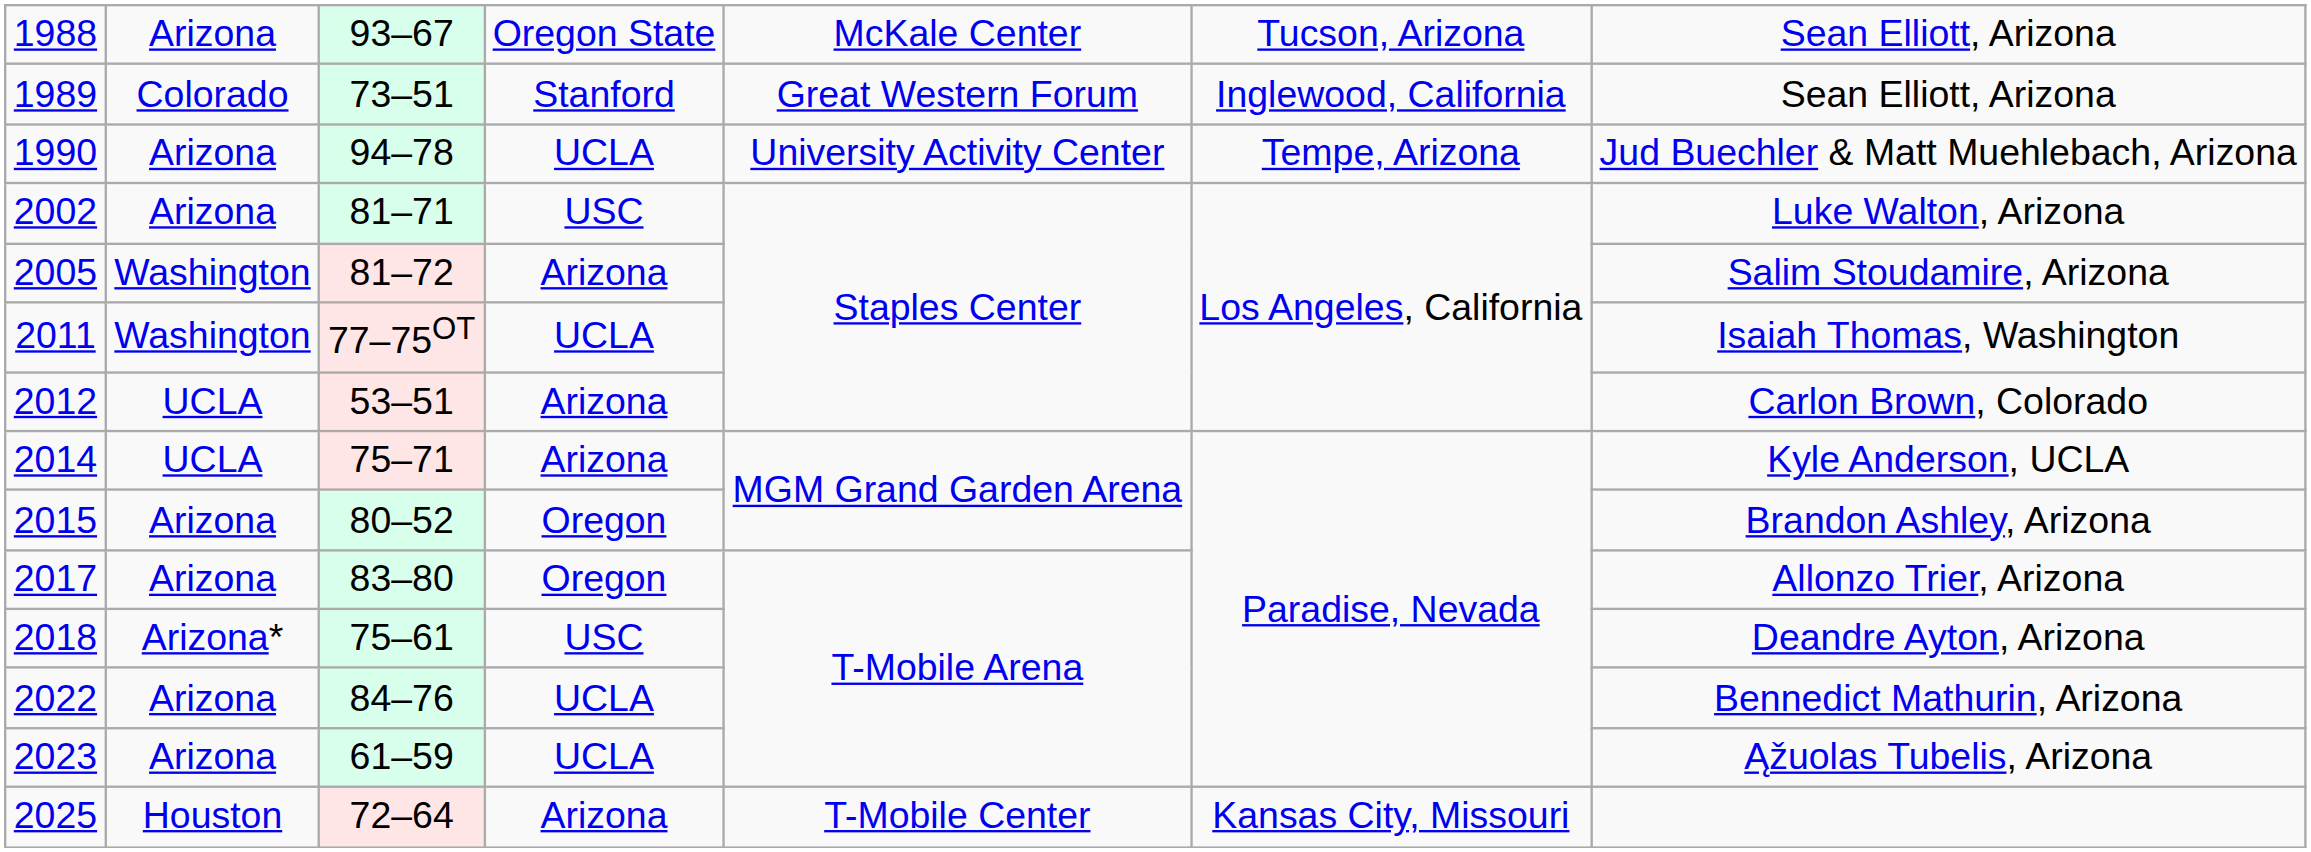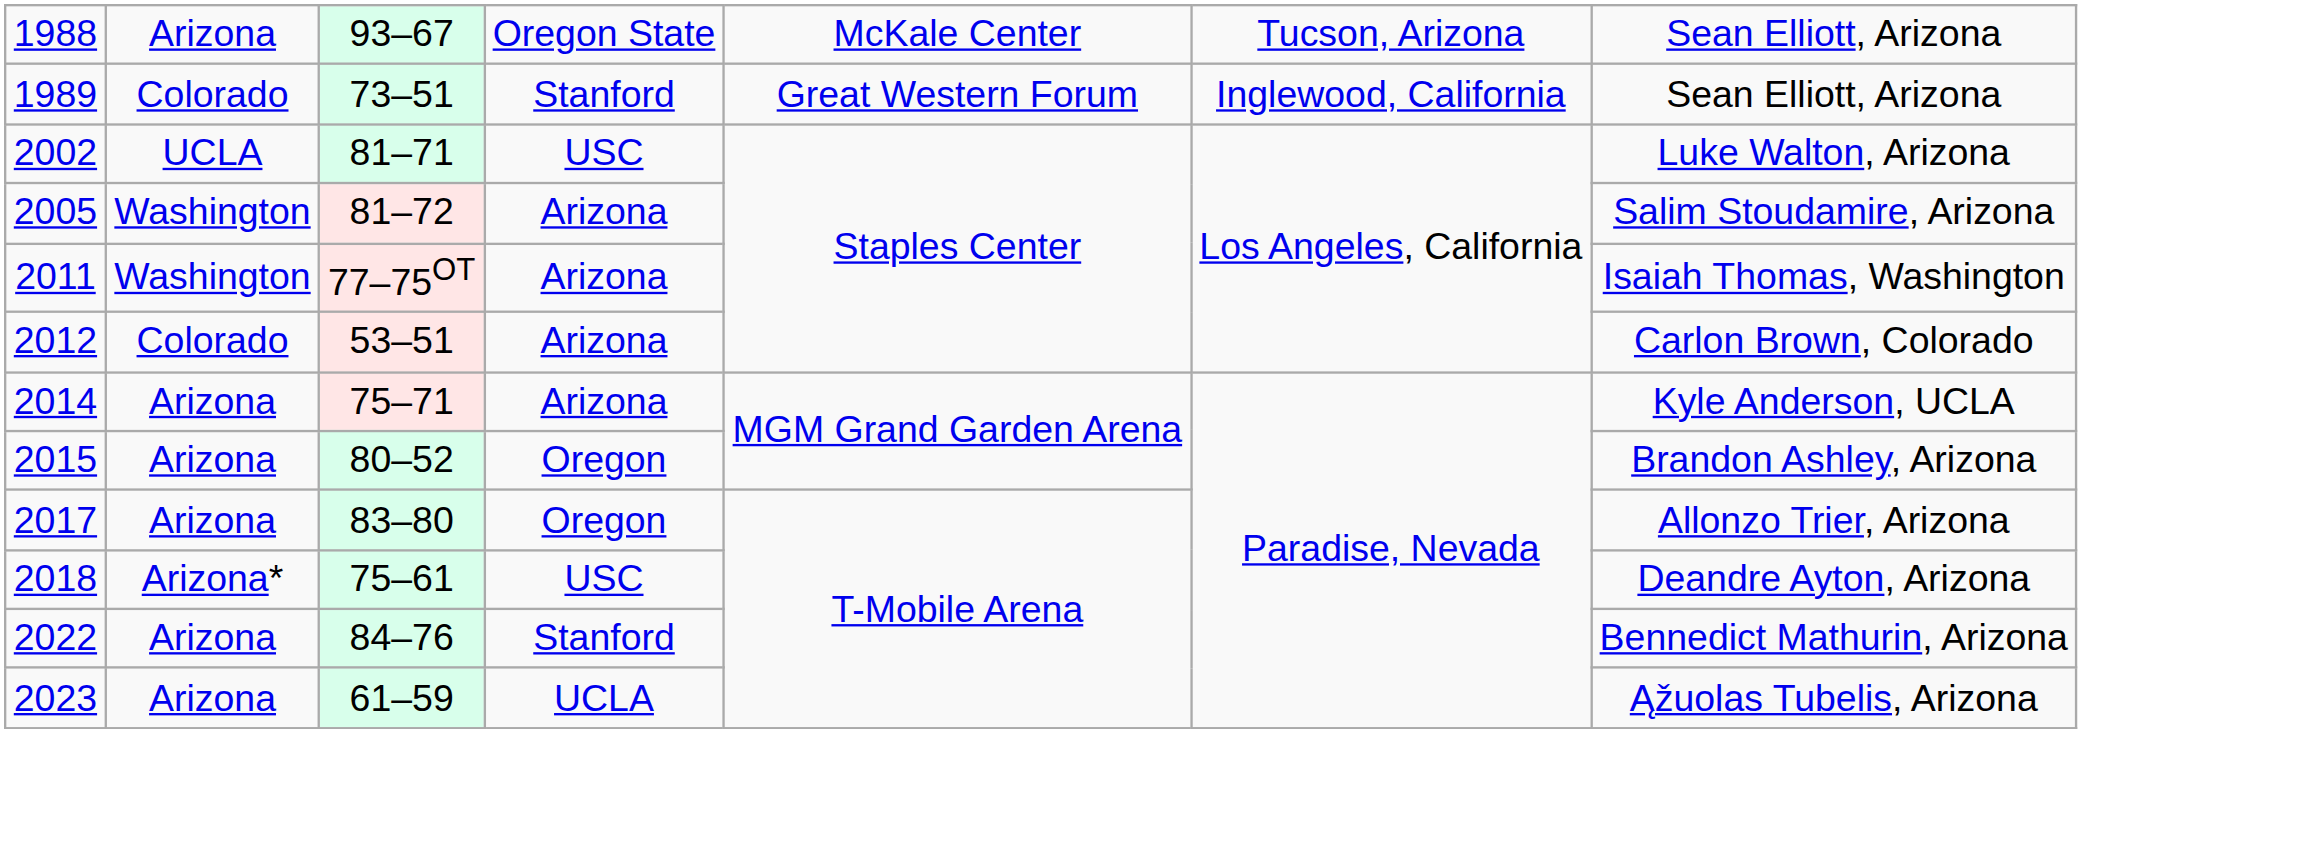 <table class="wikitable" style="text-align: center;">
 <tr>
 <td><a href='#'>1988</a></td>
 <td><a href='#'>Arizona</a></td>
 <td style="background:#D8FFEB;">93–67</td>
 <td><a href='#'>Oregon State</a></td>
 <td><a href='#'>McKale Center</a></td>
 <td><a href='#'>Tucson, Arizona</a></td>
 <td><a href='#'>Sean Elliott</a>, Arizona</td>
 </tr>
 <tr>
 <td><a href='#'>1989</a></td>
 <td><a href='#'>Colorado</a></td>
 <td style="background:#D8FFEB;">73–51</td>
 <td><a href='#'>Stanford</a></td>
 <td><a href='#'>Great Western Forum</a></td>
 <td><a href='#'>Inglewood, California</a></td>
 <td>Sean Elliott, Arizona</td>
 </tr>
 <tr>
-<td><a href='#'>1990</a></td>
-<td><a href='#'>Arizona</a></td>
-<td style="background:#D8FFEB;">94–78</td>
+<td><a href='#'>2002</a></td>
 <td><a href='#'>UCLA</a></td>
-<td><a href='#'>University Activity Center</a></td>
-<td><a href='#'>Tempe, Arizona</a></td>
-<td><a href='#'>Jud Buechler</a> & Matt Muehlebach, Arizona</td>
-</tr>
-<tr>
-<td><a href='#'>2002</a></td>
-<td><a href='#'>Arizona</a></td>
 <td style="background:#D8FFEB;">81–71</td>
 <td><a href='#'>USC</a></td>
 <td rowspan=4><a href='#'>Staples Center</a></td>
 <td rowspan=4><a href='#'>Los Angeles</a>, California</td>
 <td><a href='#'>Luke Walton</a>, Arizona</td>
 </tr>
 <tr>
 <td><a href='#'>2005</a></td>
 <td><a href='#'>Washington</a></td>
 <td style="background:#FFE6E6;">81–72</td>
 <td><a href='#'>Arizona</a></td>
 <td><a href='#'>Salim Stoudamire</a>, Arizona</td>
 </tr>
 <tr>
 <td><a href='#'>2011</a></td>
 <td><a href='#'>Washington</a></td>
 <td style="background:#FFE6E6;">77–75<sup>OT</sup></td>
-<td><a href='#'>UCLA</a></td>
+<td><a href='#'>Arizona</a></td>
 <td><a href='#'>Isaiah Thomas</a>, Washington</td>
 </tr>
 <tr>
 <td><a href='#'>2012</a></td>
-<td><a href='#'>UCLA</a></td>
+<td><a href='#'>Colorado</a></td>
 <td style="background:#FFE6E6;">53–51</td>
 <td><a href='#'>Arizona</a></td>
 <td><a href='#'>Carlon Brown</a>, Colorado</td>
 </tr>
 <tr>
 <td><a href='#'>2014</a></td>
-<td><a href='#'>UCLA</a></td>
+<td><a href='#'>Arizona</a></td>
 <td style="background:#FFE6E6;">75–71</td>
 <td><a href='#'>Arizona</a></td>
 <td rowspan=2><a href='#'>MGM Grand Garden Arena</a></td>
 <td rowspan=6><a href='#'>Paradise, Nevada</a></td>
 <td><a href='#'>Kyle Anderson</a>, UCLA</td>
 </tr>
 <tr>
 <td><a href='#'>2015</a></td>
 <td><a href='#'>Arizona</a></td>
 <td style="background:#D8FFEB;">80–52</td>
 <td><a href='#'>Oregon</a></td>
 <td><a href='#'>Brandon Ashley</a>, Arizona</td>
 </tr>
 <tr>
 <td><a href='#'>2017</a></td>
 <td><a href='#'>Arizona</a></td>
 <td style="background:#D8FFEB;">83–80</td>
 <td><a href='#'>Oregon</a></td>
 <td rowspan=4><a href='#'>T-Mobile Arena</a></td>
 <td><a href='#'>Allonzo Trier</a>, Arizona</td>
 </tr>
 <tr>
 <td><a href='#'>2018</a></td>
 <td><a href='#'>Arizona</a>*</td>
 <td style="background:#D8FFEB;">75–61</td>
 <td><a href='#'>USC</a></td>
 <td><a href='#'>Deandre Ayton</a>, Arizona</td>
 </tr>
 <tr>
 <td><a href='#'>2022</a></td>
 <td><a href='#'>Arizona</a></td>
 <td style="background:#d8ffeb;">84–76</td>
-<td><a href='#'>UCLA</a></td>
+<td><a href='#'>Stanford</a></td>
 <td><a href='#'>Bennedict Mathurin</a>, Arizona</td>
 </tr>
 <tr>
 <td><a href='#'>2023</a></td>
 <td><a href='#'>Arizona</a></td>
 <td style="background:#d8ffeb;">61–59</td>
 <td><a href='#'>UCLA</a></td>
 <td><a href='#'>Ąžuolas Tubelis</a>, Arizona</td>
 </tr>
-<tr>
-<td><a href='#'>2025</a></td>
-<td><a href='#'>Houston</a></td>
-<td style="background:#FFE6E6;">72–64</td>
-<td><a href='#'>Arizona</a></td>
-<td><a href='#'>T-Mobile Center</a></td>
-<td><a href='#'>Kansas City, Missouri</a></td>
-<td></td>
-</tr>
 </table>
